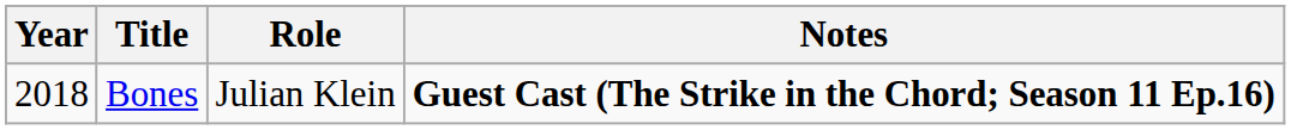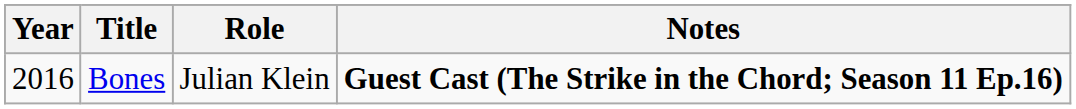 <table class="wikitable">
 <tr>
 <th>Year</th>
 <th>Title</th>
 <th>Role</th>
 <th>Notes</th>
 </tr>
 <tr>
-<td>2018</td>
+<td>2016</td>
 <td><a href='#'>Bones</a></td>
 <td>Julian Klein</td>
 <td><strong>Guest Cast (The Strike in the Chord; Season 11 Ep.16)</strong></td>
 </tr>
 </table>
